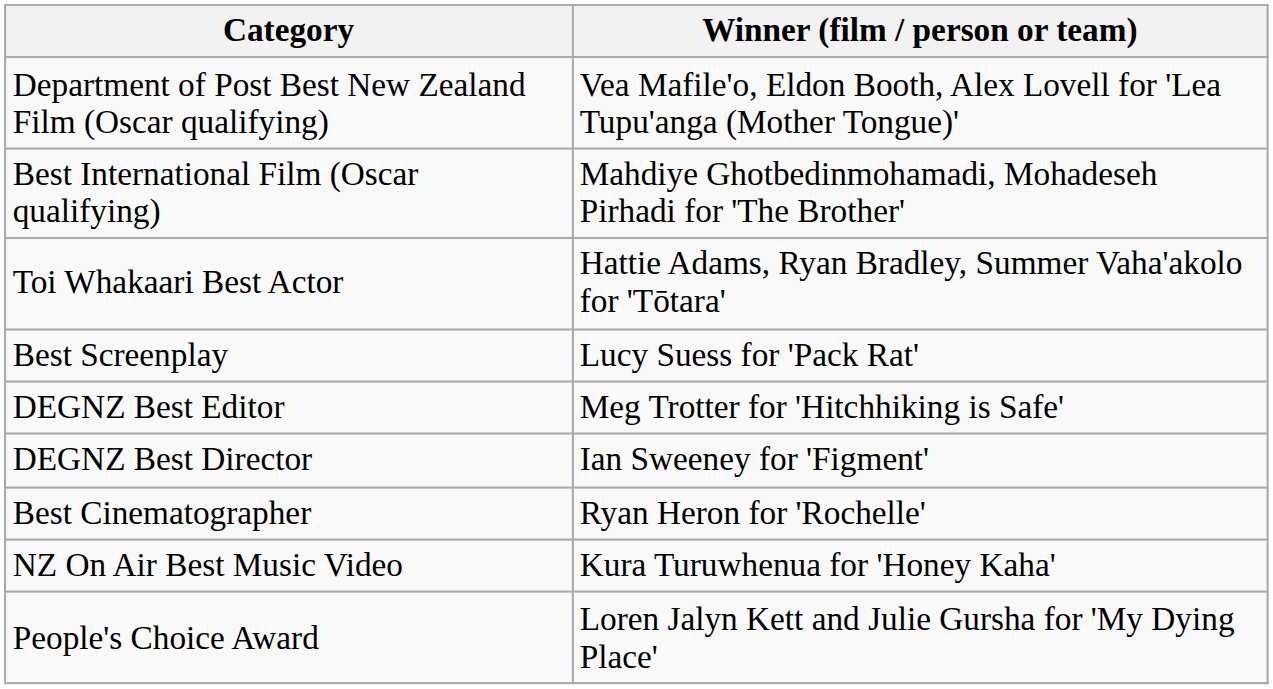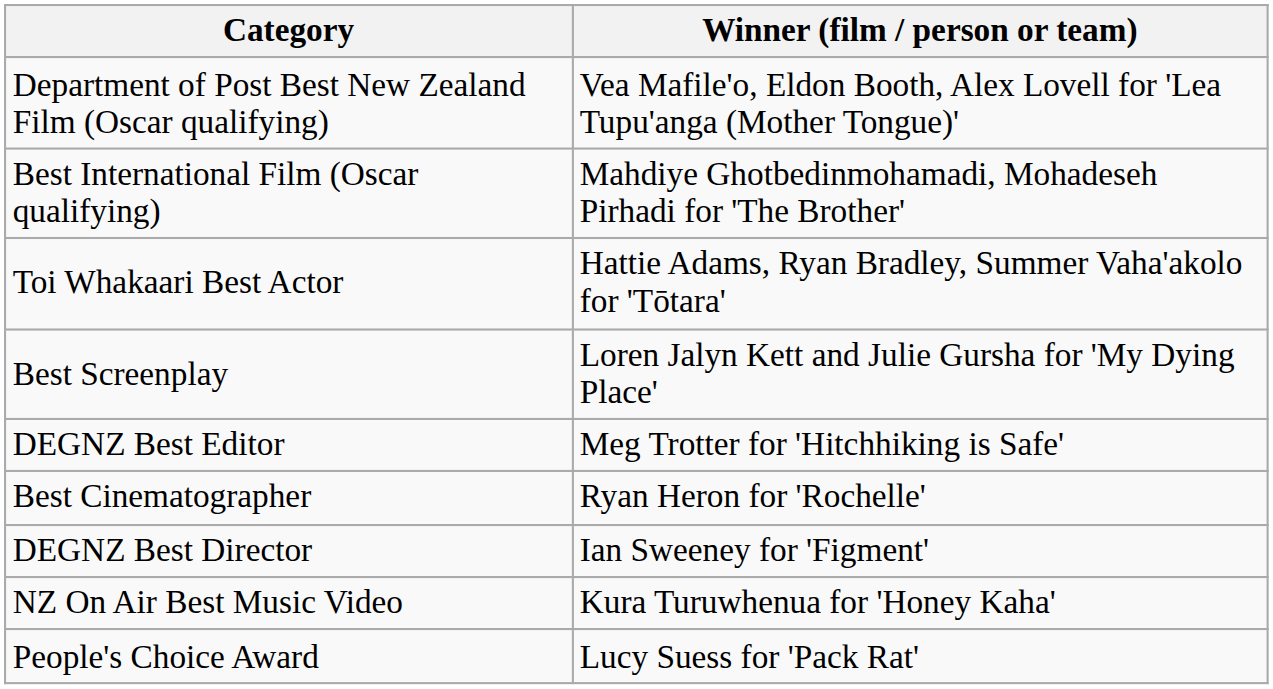 <table class="wikitable">
 <tr>
 <th>Category</th>
 <th>Winner (film / person or team)</th>
 </tr>
 <tr>
 <td>Department of Post Best New Zealand Film (Oscar qualifying)</td>
 <td>Vea Mafile'o, Eldon Booth, Alex Lovell for 'Lea Tupu'anga (Mother Tongue)'</td>
 </tr>
 <tr>
 <td>Best International Film (Oscar qualifying)</td>
 <td>Mahdiye Ghotbedinmohamadi, Mohadeseh Pirhadi for 'The Brother'</td>
 </tr>
 <tr>
 <td>Toi Whakaari Best Actor</td>
 <td>Hattie Adams, Ryan Bradley, Summer Vaha'akolo for 'Tōtara'</td>
 </tr>
 <tr>
 <td>Best Screenplay</td>
-<td>Lucy Suess for 'Pack Rat'</td>
+<td>Loren Jalyn Kett and Julie Gursha for 'My Dying Place'</td>
 </tr>
 <tr>
 <td>DEGNZ Best Editor</td>
 <td>Meg Trotter for 'Hitchhiking is Safe'</td>
 </tr>
 <tr>
+<td>Best Cinematographer</td>
+<td>Ryan Heron for 'Rochelle'</td>
+</tr>
+<tr>
 <td>DEGNZ Best Director</td>
 <td>Ian Sweeney for 'Figment'</td>
-</tr>
-<tr>
-<td>Best Cinematographer</td>
-<td>Ryan Heron for 'Rochelle'</td>
 </tr>
 <tr>
 <td>NZ On Air Best Music Video</td>
 <td>Kura Turuwhenua for 'Honey Kaha'</td>
 </tr>
 <tr>
 <td>People's Choice Award</td>
-<td>Loren Jalyn Kett and Julie Gursha for 'My Dying Place'</td>
+<td>Lucy Suess for 'Pack Rat'</td>
 </tr>
 </table>
